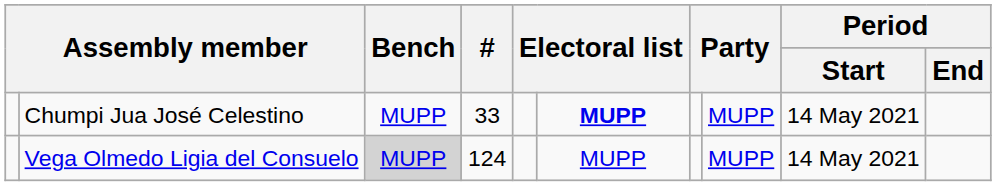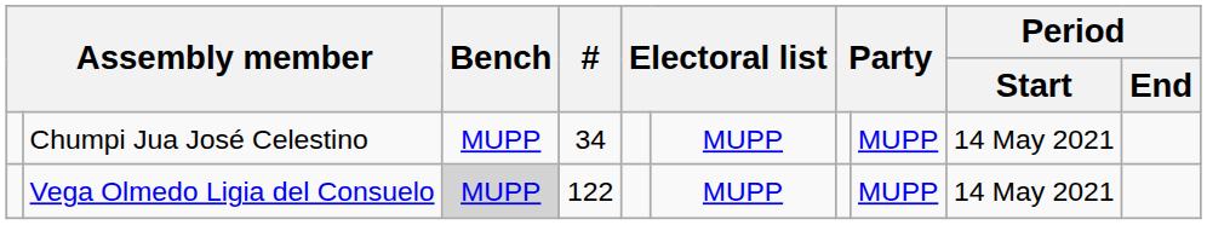 <table class="wikitable sortable" style="text-align:center; margin:auto;">
 <tr>
 <th colspan="2" rowspan="2">Assembly member</th>
 <th rowspan="2">Bench</th>
 <th rowspan="2">#</th>
 <th colspan="2" rowspan="2">Electoral list</th>
 <th colspan="2" rowspan="2">Party</th>
 <th colspan="2">Period</th>
 </tr>
 <tr>
 <th>Start</th>
 <th>End</th>
 </tr>
 <tr>
 <td></td>
 <td align="left"><small>Chumpi Jua José Celestino</small></td>
 <td><small><a href='#'>MUPP</a></small></td>
-<td><small>33</small></td>
+<td><small>34</small></td>
 <td></td>
-<td><strong><small><a href='#'>MUPP</a></small></strong></td>
+<td><small><a href='#'>MUPP</a></small></td>
 <td></td>
 <td><small><a href='#'>MUPP</a></small></td>
 <td><small>14 May 2021</small></td>
 <td></td>
 </tr>
 <tr>
 <td></td>
 <td align="left"><small><a href='#'>Vega Olmedo Ligia del Consuelo</a></small></td>
 <td style="background: lightgrey;"><small><a href='#'>MUPP</a></small></td>
-<td><small>124</small></td>
+<td><small>122</small></td>
 <td></td>
 <td><small><a href='#'>MUPP</a></small></td>
 <td></td>
 <td><small><a href='#'>MUPP</a></small></td>
 <td><small>14 May 2021</small></td>
 <td></td>
 </tr>
 </table>
